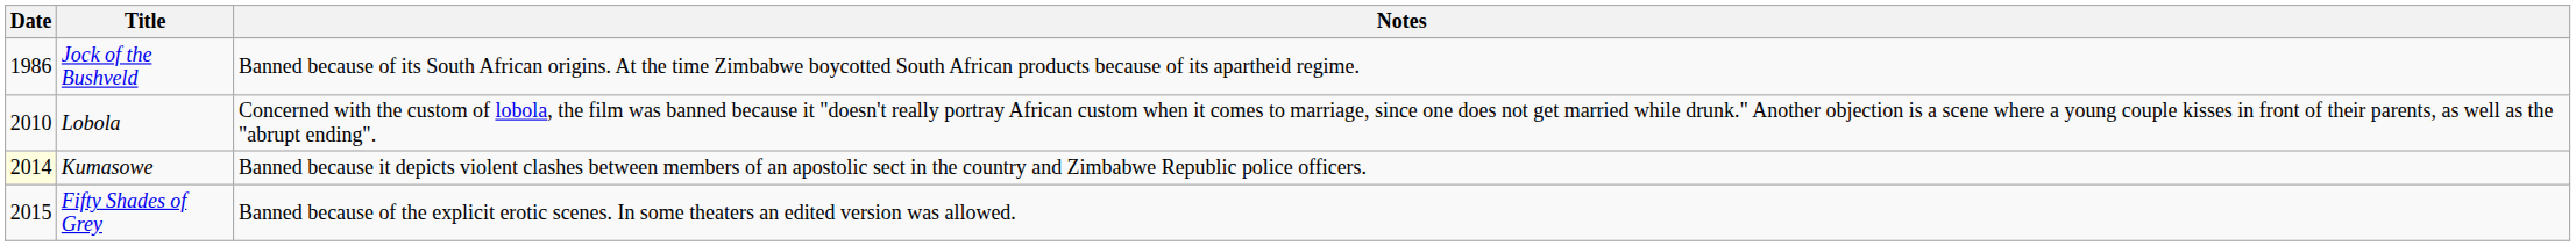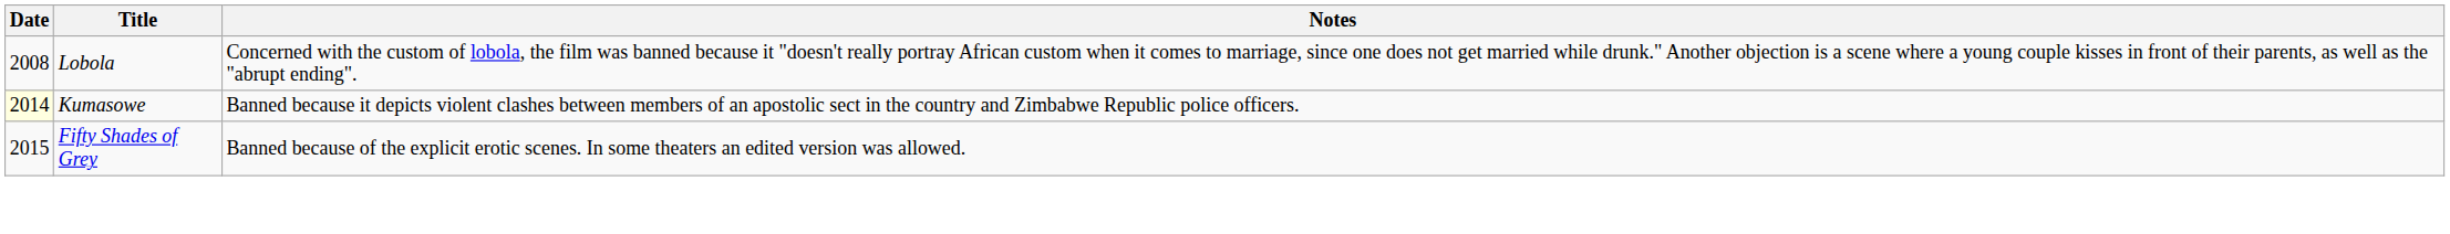 <table class="wikitable sortable">
 <tr>
 <th>Date</th>
 <th>Title</th>
 <th>Notes</th>
 </tr>
 <tr>
-<td>1986</td>
-<td><em><a href='#'>Jock of the Bushveld</a></em></td>
-<td>Banned because of its South African origins. At the time Zimbabwe boycotted South African products because of its apartheid regime.</td>
-</tr>
-<tr>
-<td>2010</td>
+<td>2008</td>
 <td><em>Lobola</em></td>
 <td>Concerned with the custom of <a href='#'>lobola</a>, the film was banned because it "doesn't really portray African custom when it comes to marriage, since one does not get married while drunk." Another objection is a scene where a young couple kisses in front of their parents, as well as the "abrupt ending".</td>
 </tr>
 <tr>
 <td style="background: lightyellow;">2014</td>
 <td><em>Kumasowe</em></td>
 <td>Banned because it depicts violent clashes between members of an apostolic sect in the country and Zimbabwe Republic police officers.</td>
 </tr>
 <tr>
 <td>2015</td>
 <td><em><a href='#'>Fifty Shades of Grey</a></em></td>
 <td>Banned because of the explicit erotic scenes. In some theaters an edited version was allowed.</td>
 </tr>
 </table>
